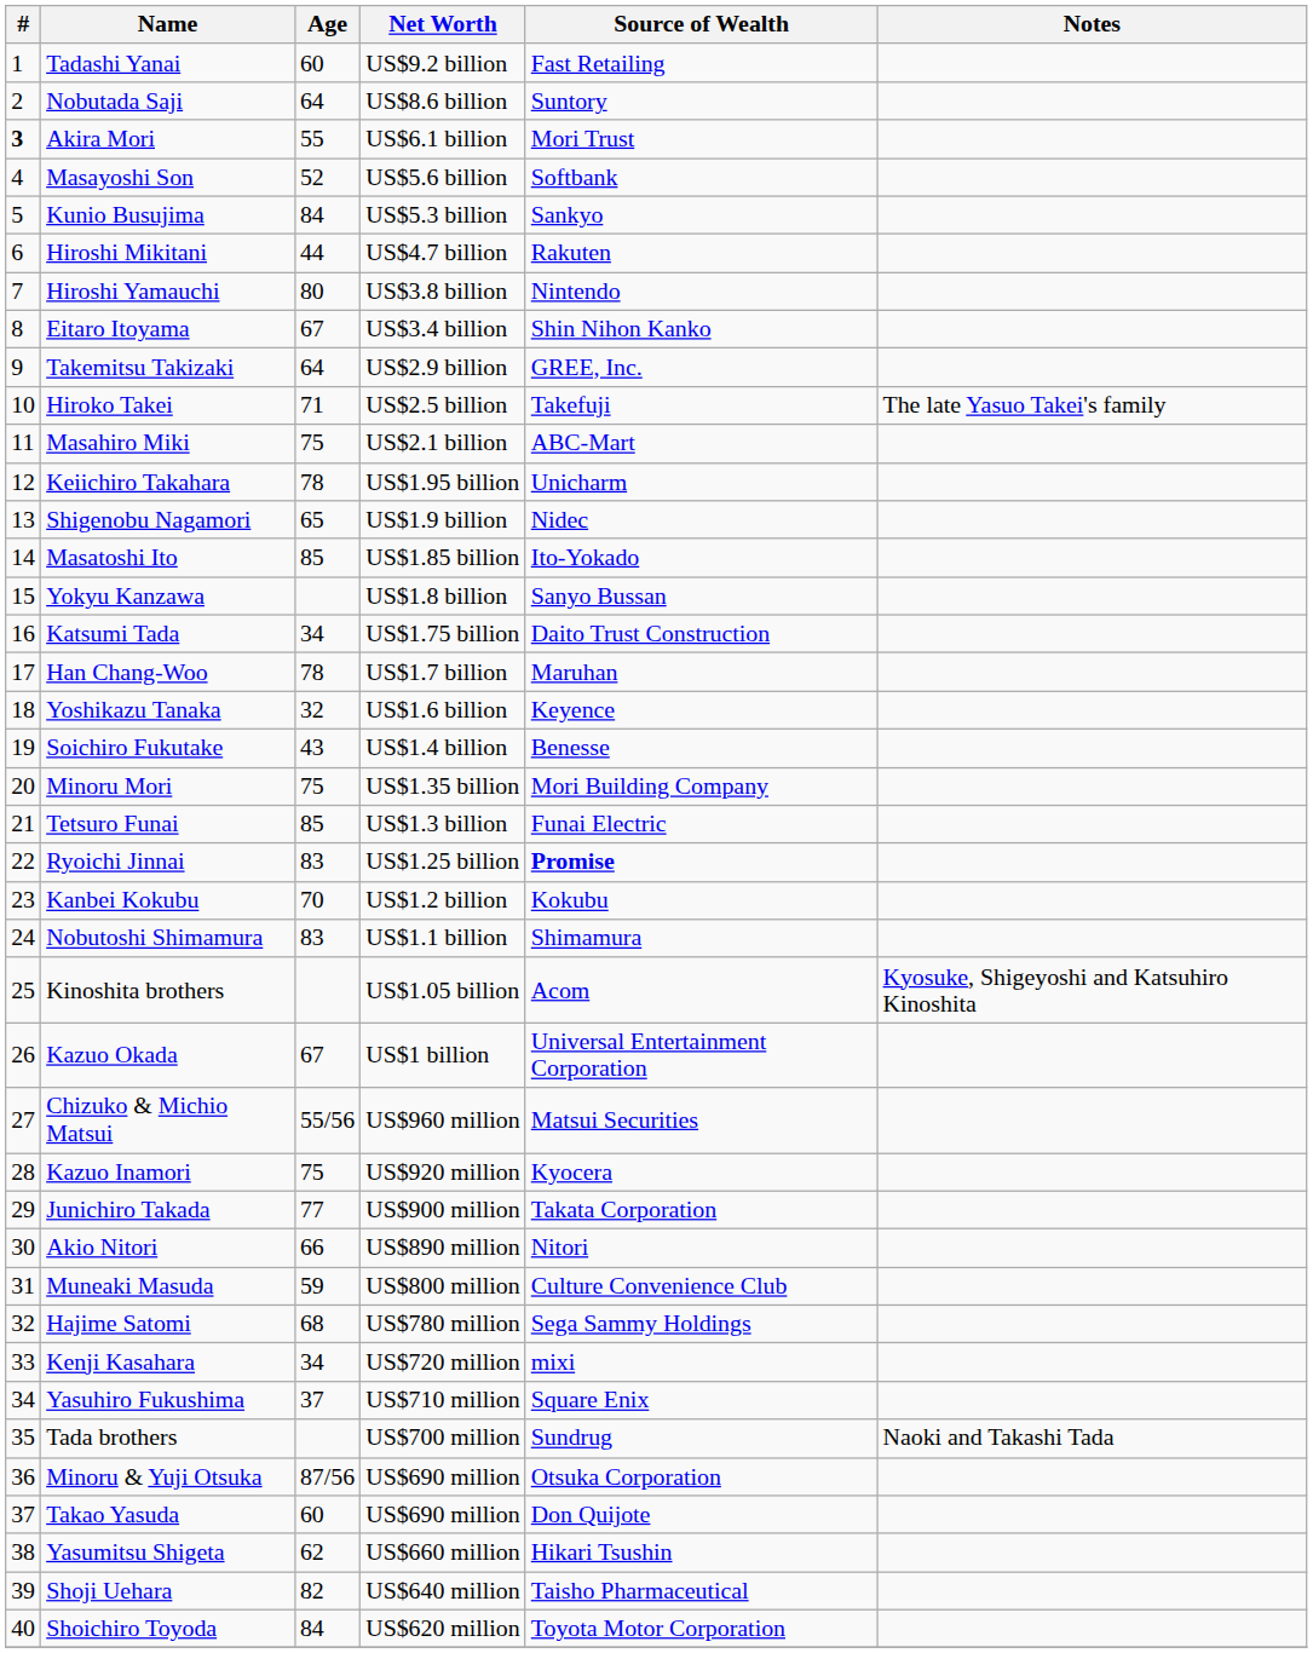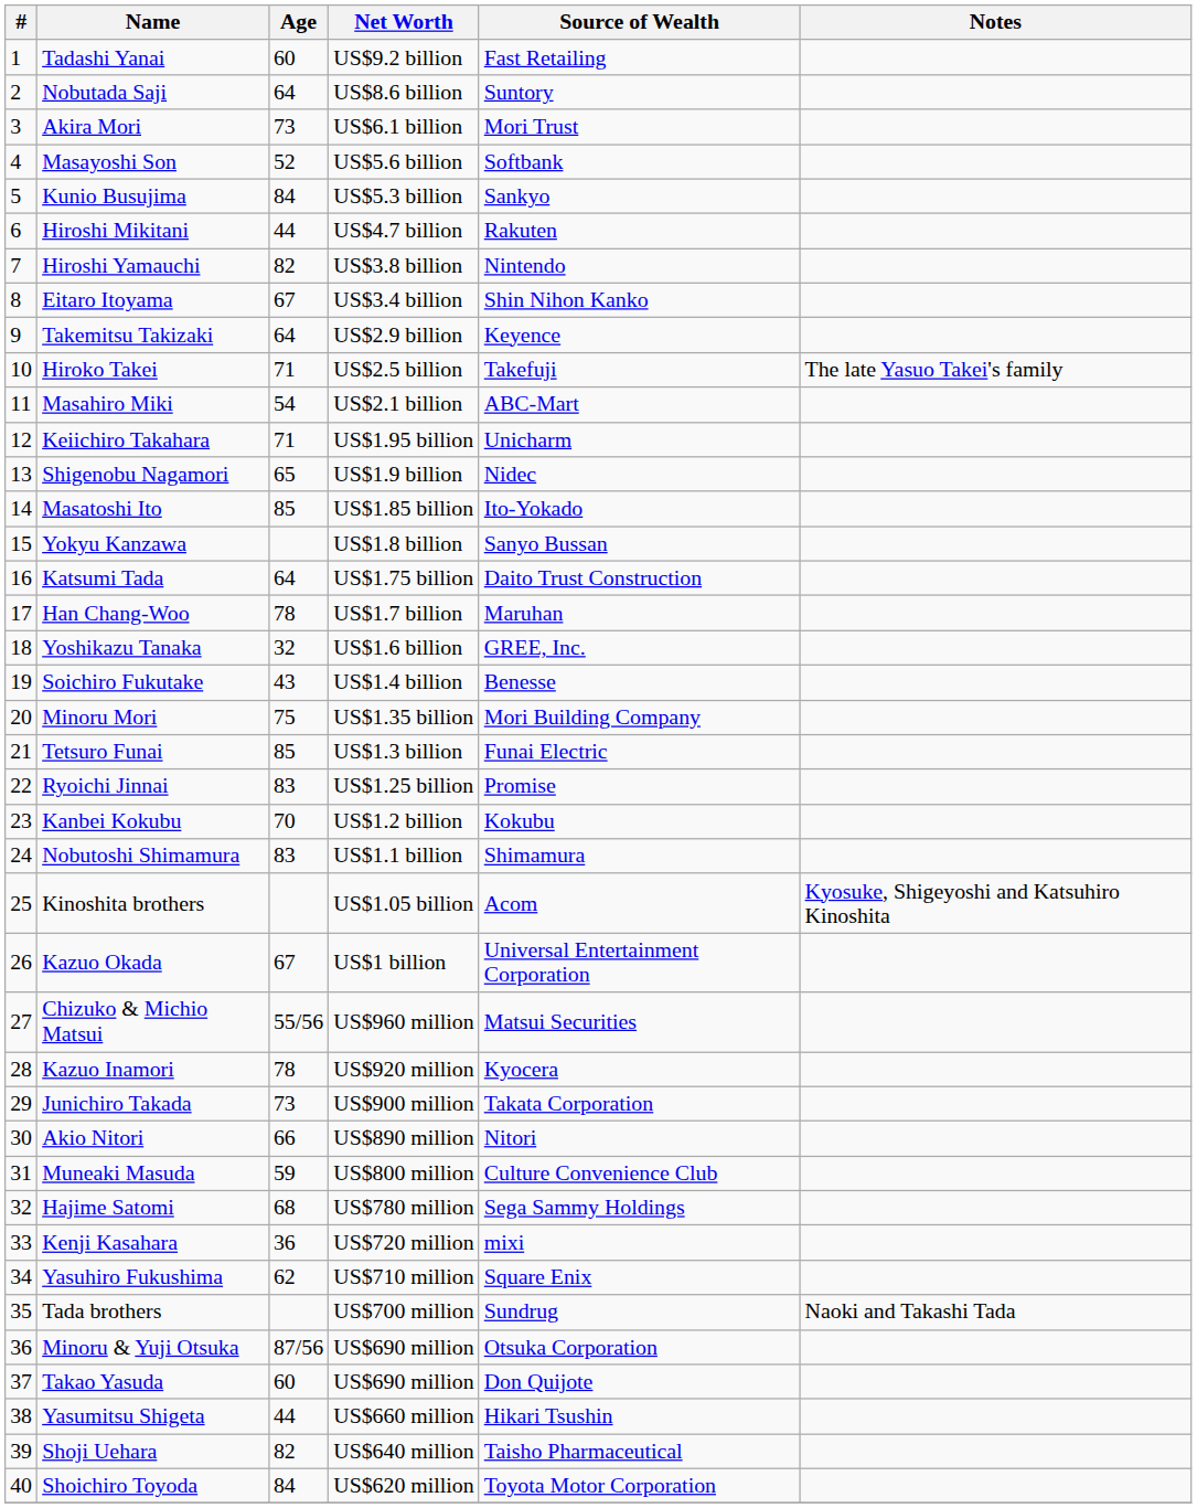 <table class="wikitable">
 <tr>
 <th>#</th>
 <th>Name</th>
 <th>Age</th>
 <th><a href='#'>Net Worth</a></th>
 <th>Source of Wealth</th>
 <th>Notes</th>
 </tr>
 <tr>
 <td>1</td>
 <td><a href='#'>Tadashi Yanai</a></td>
 <td>60</td>
 <td>US$9.2 billion</td>
 <td><a href='#'>Fast Retailing</a></td>
 <td></td>
 </tr>
 <tr>
 <td>2</td>
 <td><a href='#'>Nobutada Saji</a></td>
 <td>64</td>
 <td>US$8.6 billion</td>
 <td><a href='#'>Suntory</a></td>
 <td></td>
 </tr>
 <tr>
-<td><strong>3</strong></td>
+<td>3</td>
 <td><a href='#'>Akira Mori</a></td>
-<td>55</td>
+<td>73</td>
 <td>US$6.1 billion</td>
 <td><a href='#'>Mori Trust</a></td>
 <td></td>
 </tr>
 <tr>
 <td>4</td>
 <td><a href='#'>Masayoshi Son</a></td>
 <td>52</td>
 <td>US$5.6 billion</td>
 <td><a href='#'>Softbank</a></td>
 <td></td>
 </tr>
 <tr>
 <td>5</td>
 <td><a href='#'>Kunio Busujima</a></td>
 <td>84</td>
 <td>US$5.3 billion</td>
 <td><a href='#'>Sankyo</a></td>
 <td></td>
 </tr>
 <tr>
 <td>6</td>
 <td><a href='#'>Hiroshi Mikitani</a></td>
 <td>44</td>
 <td>US$4.7 billion</td>
 <td><a href='#'>Rakuten</a></td>
 <td></td>
 </tr>
 <tr>
 <td>7</td>
 <td><a href='#'>Hiroshi Yamauchi</a></td>
-<td>80</td>
+<td>82</td>
 <td>US$3.8 billion</td>
 <td><a href='#'>Nintendo</a></td>
 <td></td>
 </tr>
 <tr>
 <td>8</td>
 <td><a href='#'>Eitaro Itoyama</a></td>
 <td>67</td>
 <td>US$3.4 billion</td>
 <td><a href='#'>Shin Nihon Kanko</a></td>
 <td></td>
 </tr>
 <tr>
 <td>9</td>
 <td><a href='#'>Takemitsu Takizaki</a></td>
 <td>64</td>
 <td>US$2.9 billion</td>
-<td><a href='#'>GREE, Inc.</a></td>
+<td><a href='#'>Keyence</a></td>
 <td></td>
 </tr>
 <tr>
 <td>10</td>
 <td><a href='#'>Hiroko Takei</a></td>
 <td>71</td>
 <td>US$2.5 billion</td>
 <td><a href='#'>Takefuji</a></td>
 <td>The late <a href='#'>Yasuo Takei</a>'s family</td>
 </tr>
 <tr>
 <td>11</td>
 <td><a href='#'>Masahiro Miki</a></td>
-<td>75</td>
+<td>54</td>
 <td>US$2.1 billion</td>
 <td><a href='#'>ABC-Mart</a></td>
 <td></td>
 </tr>
 <tr>
 <td>12</td>
 <td><a href='#'>Keiichiro Takahara</a></td>
-<td>78</td>
+<td>71</td>
 <td>US$1.95 billion</td>
 <td><a href='#'>Unicharm</a></td>
 <td></td>
 </tr>
 <tr>
 <td>13</td>
 <td><a href='#'>Shigenobu Nagamori</a></td>
 <td>65</td>
 <td>US$1.9 billion</td>
 <td><a href='#'>Nidec</a></td>
 <td></td>
 </tr>
 <tr>
 <td>14</td>
 <td><a href='#'>Masatoshi Ito</a></td>
 <td>85</td>
 <td>US$1.85 billion</td>
 <td><a href='#'>Ito-Yokado</a></td>
 <td></td>
 </tr>
 <tr>
 <td>15</td>
 <td><a href='#'>Yokyu Kanzawa</a></td>
 <td></td>
 <td>US$1.8 billion</td>
 <td><a href='#'>Sanyo Bussan</a></td>
 <td></td>
 </tr>
 <tr>
 <td>16</td>
 <td><a href='#'>Katsumi Tada</a></td>
-<td>34</td>
+<td>64</td>
 <td>US$1.75 billion</td>
 <td><a href='#'>Daito Trust Construction</a></td>
 <td></td>
 </tr>
 <tr>
 <td>17</td>
 <td><a href='#'>Han Chang-Woo</a></td>
 <td>78</td>
 <td>US$1.7 billion</td>
 <td><a href='#'>Maruhan</a></td>
 <td></td>
 </tr>
 <tr>
 <td>18</td>
 <td><a href='#'>Yoshikazu Tanaka</a></td>
 <td>32</td>
 <td>US$1.6 billion</td>
-<td><a href='#'>Keyence</a></td>
+<td><a href='#'>GREE, Inc.</a></td>
 <td></td>
 </tr>
 <tr>
 <td>19</td>
 <td><a href='#'>Soichiro Fukutake</a></td>
 <td>43</td>
 <td>US$1.4 billion</td>
 <td><a href='#'>Benesse</a></td>
 <td></td>
 </tr>
 <tr>
 <td>20</td>
 <td><a href='#'>Minoru Mori</a></td>
 <td>75</td>
 <td>US$1.35 billion</td>
 <td><a href='#'>Mori Building Company</a></td>
 <td></td>
 </tr>
 <tr>
 <td>21</td>
 <td><a href='#'>Tetsuro Funai</a></td>
 <td>85</td>
 <td>US$1.3 billion</td>
 <td><a href='#'>Funai Electric</a></td>
 <td></td>
 </tr>
 <tr>
 <td>22</td>
 <td><a href='#'>Ryoichi Jinnai</a></td>
 <td>83</td>
 <td>US$1.25 billion</td>
-<td><strong><a href='#'>Promise</a></strong></td>
+<td><a href='#'>Promise</a></td>
 <td></td>
 </tr>
 <tr>
 <td>23</td>
 <td><a href='#'>Kanbei Kokubu</a></td>
 <td>70</td>
 <td>US$1.2 billion</td>
 <td><a href='#'>Kokubu</a></td>
 <td></td>
 </tr>
 <tr>
 <td>24</td>
 <td><a href='#'>Nobutoshi Shimamura</a></td>
 <td>83</td>
 <td>US$1.1 billion</td>
 <td><a href='#'>Shimamura</a></td>
 <td></td>
 </tr>
 <tr>
 <td>25</td>
 <td>Kinoshita brothers</td>
 <td></td>
 <td>US$1.05 billion</td>
 <td><a href='#'>Acom</a></td>
 <td><a href='#'>Kyosuke</a>, Shigeyoshi and Katsuhiro Kinoshita</td>
 </tr>
 <tr>
 <td>26</td>
 <td><a href='#'>Kazuo Okada</a></td>
 <td>67</td>
 <td>US$1 billion</td>
 <td><a href='#'>Universal Entertainment Corporation</a></td>
 <td></td>
 </tr>
 <tr>
 <td>27</td>
 <td><a href='#'>Chizuko</a> & <a href='#'>Michio Matsui</a></td>
 <td>55/56</td>
 <td>US$960 million</td>
 <td><a href='#'>Matsui Securities</a></td>
 <td></td>
 </tr>
 <tr>
 <td>28</td>
 <td><a href='#'>Kazuo Inamori</a></td>
-<td>75</td>
+<td>78</td>
 <td>US$920 million</td>
 <td><a href='#'>Kyocera</a></td>
 <td></td>
 </tr>
 <tr>
 <td>29</td>
 <td><a href='#'>Junichiro Takada</a></td>
-<td>77</td>
+<td>73</td>
 <td>US$900 million</td>
 <td><a href='#'>Takata Corporation</a></td>
 <td></td>
 </tr>
 <tr>
 <td>30</td>
 <td><a href='#'>Akio Nitori</a></td>
 <td>66</td>
 <td>US$890 million</td>
 <td><a href='#'>Nitori</a></td>
 <td></td>
 </tr>
 <tr>
 <td>31</td>
 <td><a href='#'>Muneaki Masuda</a></td>
 <td>59</td>
 <td>US$800 million</td>
 <td><a href='#'>Culture Convenience Club</a></td>
 <td></td>
 </tr>
 <tr>
 <td>32</td>
 <td><a href='#'>Hajime Satomi</a></td>
 <td>68</td>
 <td>US$780 million</td>
 <td><a href='#'>Sega Sammy Holdings</a></td>
 <td></td>
 </tr>
 <tr>
 <td>33</td>
 <td><a href='#'>Kenji Kasahara</a></td>
-<td>34</td>
+<td>36</td>
 <td>US$720 million</td>
 <td><a href='#'>mixi</a></td>
 <td></td>
 </tr>
 <tr>
 <td>34</td>
 <td><a href='#'>Yasuhiro Fukushima</a></td>
-<td>37</td>
+<td>62</td>
 <td>US$710 million</td>
 <td><a href='#'>Square Enix</a></td>
 <td></td>
 </tr>
 <tr>
 <td>35</td>
 <td>Tada brothers</td>
 <td></td>
 <td>US$700 million</td>
 <td><a href='#'>Sundrug</a></td>
 <td>Naoki and Takashi Tada</td>
 </tr>
 <tr>
 <td>36</td>
 <td><a href='#'>Minoru</a> & <a href='#'>Yuji Otsuka</a></td>
 <td>87/56</td>
 <td>US$690 million</td>
 <td><a href='#'>Otsuka Corporation</a></td>
 <td></td>
 </tr>
 <tr>
 <td>37</td>
 <td><a href='#'>Takao Yasuda</a></td>
 <td>60</td>
 <td>US$690 million</td>
 <td><a href='#'>Don Quijote</a></td>
 <td></td>
 </tr>
 <tr>
 <td>38</td>
 <td><a href='#'>Yasumitsu Shigeta</a></td>
-<td>62</td>
+<td>44</td>
 <td>US$660 million</td>
 <td><a href='#'>Hikari Tsushin</a></td>
 <td></td>
 </tr>
 <tr>
 <td>39</td>
 <td><a href='#'>Shoji Uehara</a></td>
 <td>82</td>
 <td>US$640 million</td>
 <td><a href='#'>Taisho Pharmaceutical</a></td>
 <td></td>
 </tr>
 <tr>
 <td>40</td>
 <td><a href='#'>Shoichiro Toyoda</a></td>
 <td>84</td>
 <td>US$620 million</td>
 <td><a href='#'>Toyota Motor Corporation</a></td>
 <td></td>
 </tr>
 <tr>
 </tr>
 </table>
